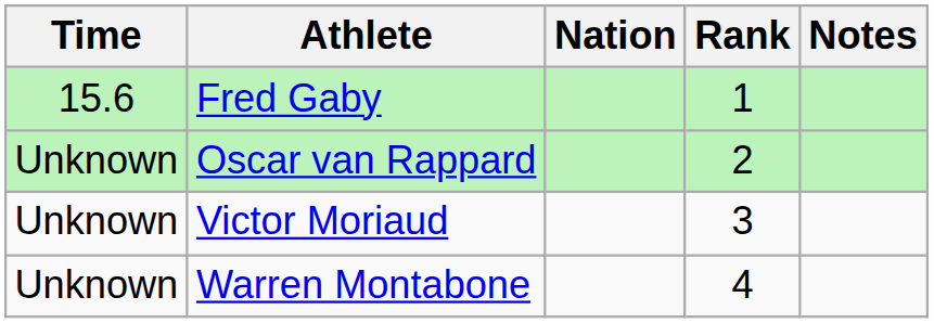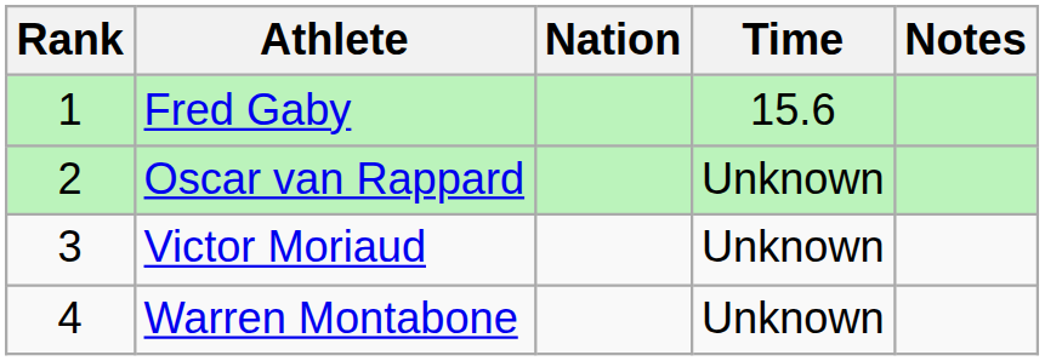 <table class="wikitable sortable" style="text-align:center">
 <tr>
-<th>Time</th>
+<th>Rank</th>
 <th>Athlete</th>
 <th>Nation</th>
-<th>Rank</th>
+<th>Time</th>
 <th>Notes</th>
 </tr>
 <tr bgcolor=bbf3bb>
-<td>15.6</td>
+<td>1</td>
 <td align=left><a href='#'>Fred Gaby</a></td>
 <td align=left></td>
-<td>1</td>
+<td>15.6</td>
 <td></td>
 </tr>
 <tr bgcolor=bbf3bb>
-<td>Unknown</td>
+<td>2</td>
 <td align=left><a href='#'>Oscar van Rappard</a></td>
 <td align=left></td>
-<td>2</td>
+<td>Unknown</td>
 <td></td>
 </tr>
 <tr>
-<td>Unknown</td>
+<td>3</td>
 <td align=left><a href='#'>Victor Moriaud</a></td>
 <td align=left></td>
-<td>3</td>
+<td>Unknown</td>
 <td></td>
 </tr>
 <tr>
-<td>Unknown</td>
+<td>4</td>
 <td align=left><a href='#'>Warren Montabone</a></td>
 <td align=left></td>
-<td>4</td>
+<td>Unknown</td>
 <td></td>
 </tr>
 </table>
